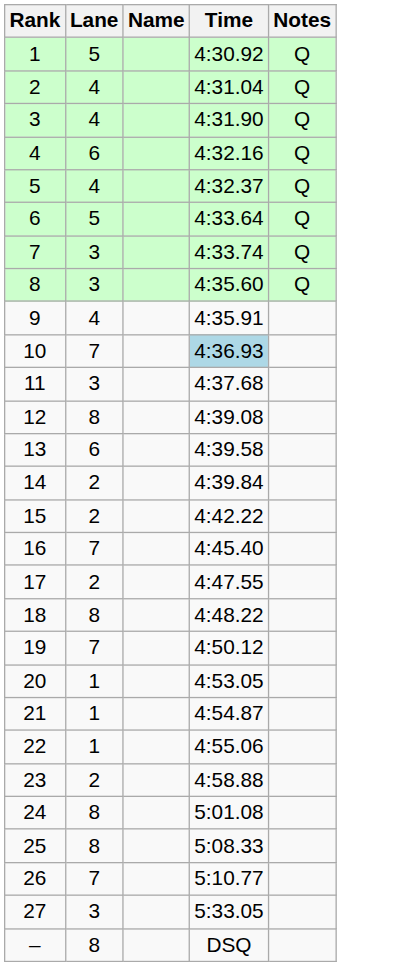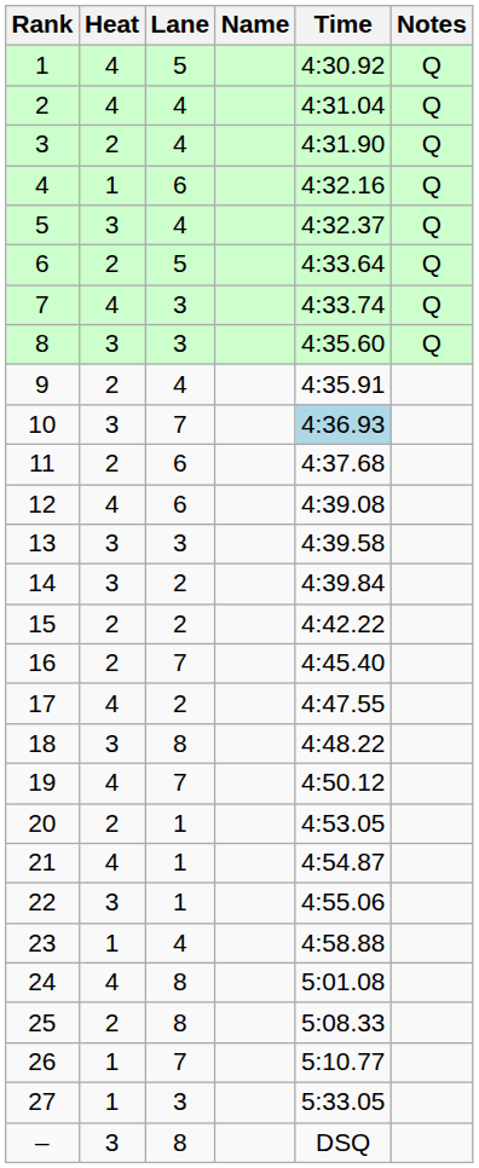 <table class="wikitable sortable" style="text-align:center">
 <tr>
 <th>Rank</th>
+<th>Heat</th>
 <th>Lane</th>
 <th>Name</th>
 <th>Time</th>
 <th>Notes</th>
 </tr>
 <tr bgcolor=ccffcc>
 <td>1</td>
+<td>4</td>
 <td>5</td>
 <td align=left></td>
 <td>4:30.92</td>
 <td>Q</td>
 </tr>
 <tr bgcolor=ccffcc>
 <td>2</td>
 <td>4</td>
+<td>4</td>
 <td align=left></td>
 <td>4:31.04</td>
 <td>Q</td>
 </tr>
 <tr bgcolor=ccffcc>
 <td>3</td>
+<td>2</td>
 <td>4</td>
 <td align=left></td>
 <td>4:31.90</td>
 <td>Q</td>
 </tr>
 <tr bgcolor=ccffcc>
 <td>4</td>
+<td>1</td>
 <td>6</td>
 <td align=left></td>
 <td>4:32.16</td>
 <td>Q</td>
 </tr>
 <tr bgcolor=ccffcc>
 <td>5</td>
+<td>3</td>
 <td>4</td>
 <td align=left></td>
 <td>4:32.37</td>
 <td>Q</td>
 </tr>
 <tr bgcolor=ccffcc>
 <td>6</td>
+<td>2</td>
 <td>5</td>
 <td align=left></td>
 <td>4:33.64</td>
 <td>Q</td>
 </tr>
 <tr bgcolor=ccffcc>
 <td>7</td>
+<td>4</td>
 <td>3</td>
 <td align=left></td>
 <td>4:33.74</td>
 <td>Q</td>
 </tr>
 <tr bgcolor=ccffcc>
 <td>8</td>
 <td>3</td>
+<td>3</td>
 <td align=left></td>
 <td>4:35.60</td>
 <td>Q</td>
 </tr>
 <tr>
 <td>9</td>
+<td>2</td>
 <td>4</td>
 <td align=left></td>
 <td>4:35.91</td>
 <td></td>
 </tr>
 <tr>
 <td>10</td>
+<td>3</td>
 <td>7</td>
 <td align=left></td>
 <td style="background: lightblue;">4:36.93</td>
 <td></td>
 </tr>
 <tr>
 <td>11</td>
-<td>3</td>
+<td>2</td>
+<td>6</td>
 <td align=left></td>
 <td>4:37.68</td>
 <td></td>
 </tr>
 <tr>
 <td>12</td>
-<td>8</td>
+<td>4</td>
+<td>6</td>
 <td align=left></td>
 <td>4:39.08</td>
 <td></td>
 </tr>
 <tr>
 <td>13</td>
-<td>6</td>
+<td>3</td>
+<td>3</td>
 <td align=left></td>
 <td>4:39.58</td>
 <td></td>
 </tr>
 <tr>
 <td>14</td>
+<td>3</td>
 <td>2</td>
 <td align=left></td>
 <td>4:39.84</td>
 <td></td>
 </tr>
 <tr>
 <td>15</td>
 <td>2</td>
+<td>2</td>
 <td align=left></td>
 <td>4:42.22</td>
 <td></td>
 </tr>
 <tr>
 <td>16</td>
+<td>2</td>
 <td>7</td>
 <td align=left></td>
 <td>4:45.40</td>
 <td></td>
 </tr>
 <tr>
 <td>17</td>
+<td>4</td>
 <td>2</td>
 <td align=left></td>
 <td>4:47.55</td>
 <td></td>
 </tr>
 <tr>
 <td>18</td>
+<td>3</td>
 <td>8</td>
 <td align=left></td>
 <td>4:48.22</td>
 <td></td>
 </tr>
 <tr>
 <td>19</td>
+<td>4</td>
 <td>7</td>
 <td align=left></td>
 <td>4:50.12</td>
 <td></td>
 </tr>
 <tr>
 <td>20</td>
+<td>2</td>
 <td>1</td>
 <td align=left></td>
 <td>4:53.05</td>
 <td></td>
 </tr>
 <tr>
 <td>21</td>
+<td>4</td>
 <td>1</td>
 <td align=left></td>
 <td>4:54.87</td>
 <td></td>
 </tr>
 <tr>
 <td>22</td>
+<td>3</td>
 <td>1</td>
 <td align=left></td>
 <td>4:55.06</td>
 <td></td>
 </tr>
 <tr>
 <td>23</td>
-<td>2</td>
+<td>1</td>
+<td>4</td>
 <td align=left></td>
 <td>4:58.88</td>
 <td></td>
 </tr>
 <tr>
 <td>24</td>
+<td>4</td>
 <td>8</td>
 <td align=left></td>
 <td>5:01.08</td>
 <td></td>
 </tr>
 <tr>
 <td>25</td>
+<td>2</td>
 <td>8</td>
 <td align=left></td>
 <td>5:08.33</td>
 <td></td>
 </tr>
 <tr>
 <td>26</td>
+<td>1</td>
 <td>7</td>
 <td align=left></td>
 <td>5:10.77</td>
 <td></td>
 </tr>
 <tr>
 <td>27</td>
+<td>1</td>
 <td>3</td>
 <td align=left></td>
 <td>5:33.05</td>
 <td></td>
 </tr>
 <tr>
 <td>–</td>
+<td>3</td>
 <td>8</td>
 <td align=left></td>
 <td>DSQ</td>
 <td></td>
 </tr>
 </table>
